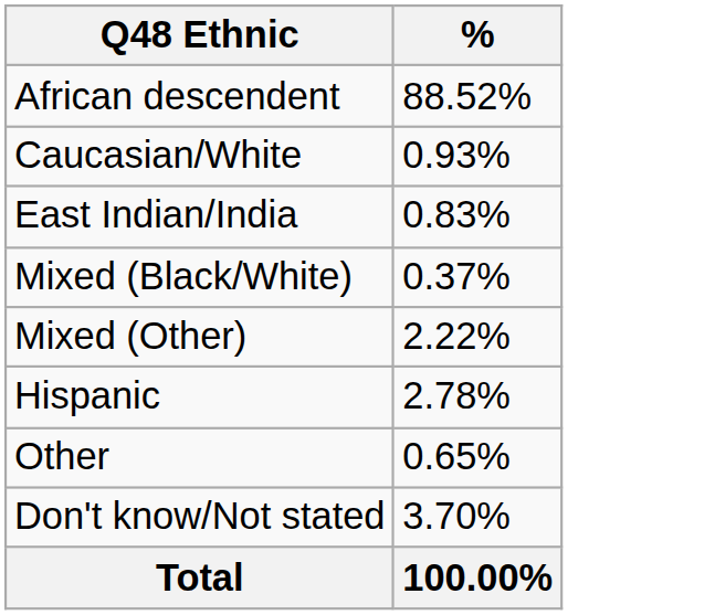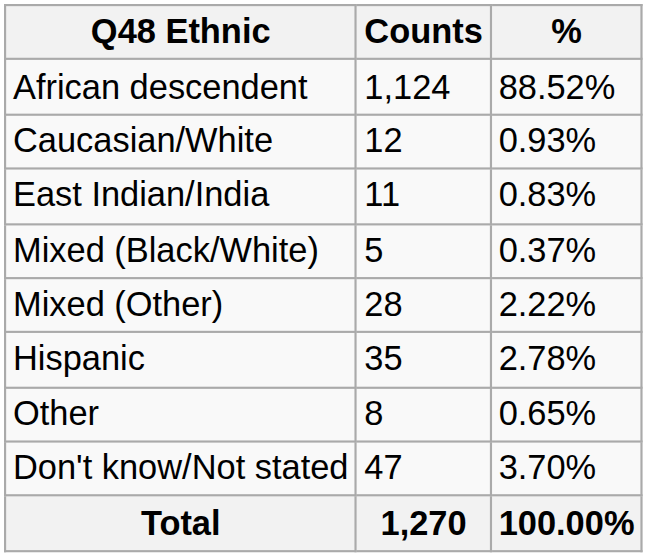 <table class="wikitable sortable">
 <tr>
 <th>Q48 Ethnic</th>
+<th>Counts</th>
 <th>%</th>
 </tr>
 <tr>
 <td>African descendent</td>
+<td>1,124</td>
 <td>88.52%</td>
 </tr>
 <tr>
 <td>Caucasian/White</td>
+<td>12</td>
 <td>0.93%</td>
 </tr>
 <tr>
 <td>East Indian/India</td>
+<td>11</td>
 <td>0.83%</td>
 </tr>
 <tr>
 <td>Mixed (Black/White)</td>
+<td>5</td>
 <td>0.37%</td>
 </tr>
 <tr>
 <td>Mixed (Other)</td>
+<td>28</td>
 <td>2.22%</td>
 </tr>
 <tr>
 <td>Hispanic</td>
+<td>35</td>
 <td>2.78%</td>
 </tr>
 <tr>
 <td>Other</td>
+<td>8</td>
 <td>0.65%</td>
 </tr>
 <tr>
 <td>Don't know/Not stated</td>
+<td>47</td>
 <td>3.70%</td>
 </tr>
 <tr>
 <th>Total</th>
+<th>1,270</th>
 <th>100.00%</th>
 </tr>
 </table>
